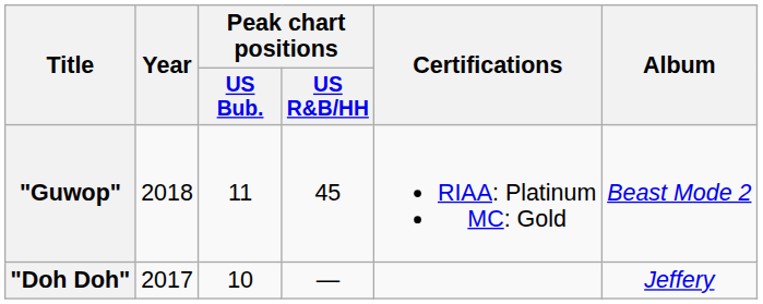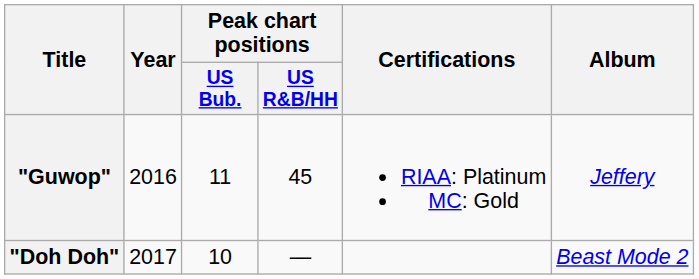 <table class="wikitable plainrowheaders" style="text-align:center;">
 <tr>
 <th rowspan="2">Title</th>
 <th rowspan="2">Year</th>
 <th colspan="2">Peak chart positions</th>
 <th rowspan="2">Certifications</th>
 <th rowspan="2">Album</th>
 </tr>
 <tr>
 <th scope="col" style="width:3.5em;font-size:90%;"><a href='#'>US<br>Bub.</a><br></th>
 <th scope="col" style="width:3.5em;font-size:90%;"><a href='#'>US<br>R&B/HH</a><br></th>
 </tr>
 <tr>
 <th scope="row">"Guwop"<br></th>
-<td>2018</td>
+<td>2016</td>
 <td>11</td>
 <td>45</td>
 <td><br><ul><li><a href='#'>RIAA</a>: Platinum</li><li><a href='#'>MC</a>: Gold</li></ul></td>
-<td><em><a href='#'>Beast Mode 2</a></em></td>
+<td><em><a href='#'>Jeffery</a></em></td>
 </tr>
 <tr>
 <th scope="row">"Doh Doh"<br></th>
 <td>2017</td>
 <td>10</td>
 <td>—</td>
 <td></td>
-<td><em><a href='#'>Jeffery</a></em></td>
+<td><em><a href='#'>Beast Mode 2</a></em></td>
 </tr>
 </table>
